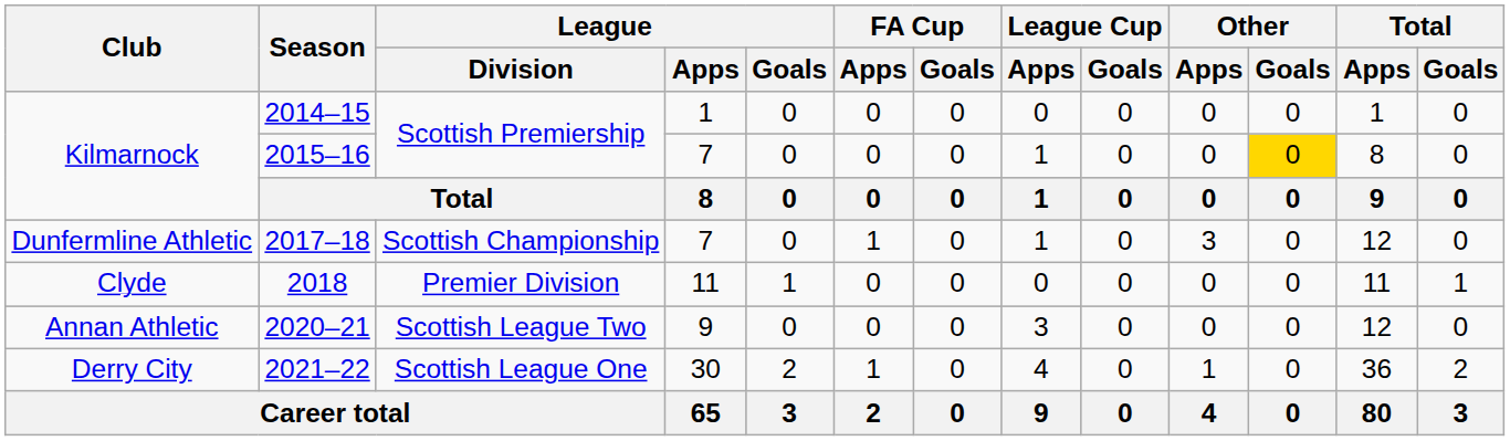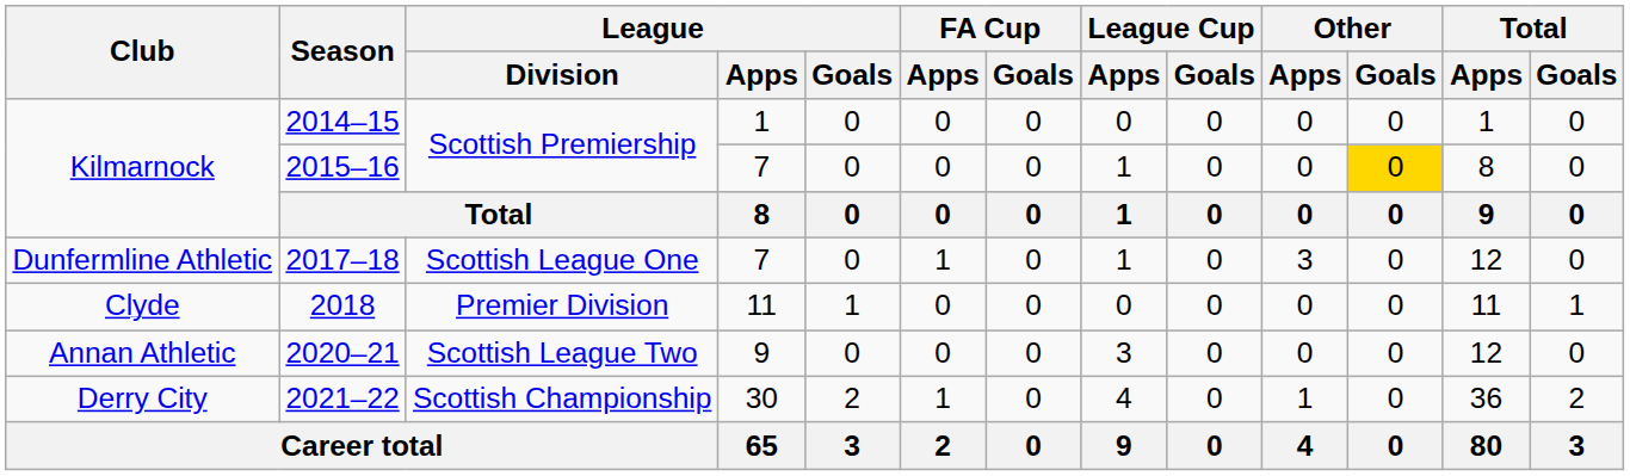 <table class="wikitable" style="text-align: center">
 <tr>
 <th rowspan="2">Club</th>
 <th rowspan="2">Season</th>
 <th colspan="3">League</th>
 <th colspan="2">FA Cup</th>
 <th colspan="2">League Cup</th>
 <th colspan="2">Other</th>
 <th colspan="2">Total</th>
 </tr>
 <tr>
 <th>Division</th>
 <th>Apps</th>
 <th>Goals</th>
 <th>Apps</th>
 <th>Goals</th>
 <th>Apps</th>
 <th>Goals</th>
 <th>Apps</th>
 <th>Goals</th>
 <th>Apps</th>
 <th>Goals</th>
 </tr>
 <tr>
 <td rowspan="3"><a href='#'>Kilmarnock</a></td>
 <td><a href='#'>2014–15</a></td>
 <td rowspan="2"><a href='#'>Scottish Premiership</a></td>
 <td>1</td>
 <td>0</td>
 <td>0</td>
 <td>0</td>
 <td>0</td>
 <td>0</td>
 <td>0</td>
 <td>0</td>
 <td>1</td>
 <td>0</td>
 </tr>
 <tr>
 <td><a href='#'>2015–16</a></td>
 <td>7</td>
 <td>0</td>
 <td>0</td>
 <td>0</td>
 <td>1</td>
 <td>0</td>
 <td>0</td>
 <td style="background: gold;">0</td>
 <td>8</td>
 <td>0</td>
 </tr>
 <tr>
 <th colspan="2">Total</th>
 <th>8</th>
 <th>0</th>
 <th>0</th>
 <th>0</th>
 <th>1</th>
 <th>0</th>
 <th>0</th>
 <th>0</th>
 <th>9</th>
 <th>0</th>
 </tr>
 <tr>
 <td><a href='#'>Dunfermline Athletic</a></td>
 <td><a href='#'>2017–18</a></td>
-<td><a href='#'>Scottish Championship</a></td>
+<td><a href='#'>Scottish League One</a></td>
 <td>7</td>
 <td>0</td>
 <td>1</td>
 <td>0</td>
 <td>1</td>
 <td>0</td>
 <td>3</td>
 <td>0</td>
 <td>12</td>
 <td>0</td>
 </tr>
 <tr>
 <td><a href='#'>Clyde</a></td>
 <td><a href='#'>2018</a></td>
 <td><a href='#'>Premier Division</a></td>
 <td>11</td>
 <td>1</td>
 <td>0</td>
 <td>0</td>
 <td>0</td>
 <td>0</td>
 <td>0</td>
 <td>0</td>
 <td>11</td>
 <td>1</td>
 </tr>
 <tr>
 <td><a href='#'>Annan Athletic</a></td>
 <td><a href='#'>2020–21</a></td>
 <td><a href='#'>Scottish League Two</a></td>
 <td>9</td>
 <td>0</td>
 <td>0</td>
 <td>0</td>
 <td>3</td>
 <td>0</td>
 <td>0</td>
 <td>0</td>
 <td>12</td>
 <td>0</td>
 </tr>
 <tr>
 <td><a href='#'>Derry City</a></td>
 <td><a href='#'>2021–22</a></td>
-<td><a href='#'>Scottish League One</a></td>
+<td><a href='#'>Scottish Championship</a></td>
 <td>30</td>
 <td>2</td>
 <td>1</td>
 <td>0</td>
 <td>4</td>
 <td>0</td>
 <td>1</td>
 <td>0</td>
 <td>36</td>
 <td>2</td>
 </tr>
 <tr>
 <th colspan="3">Career total</th>
 <th>65</th>
 <th>3</th>
 <th>2</th>
 <th>0</th>
 <th>9</th>
 <th>0</th>
 <th>4</th>
 <th>0</th>
 <th>80</th>
 <th>3</th>
 </tr>
 </table>
